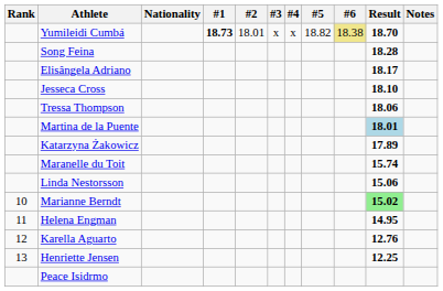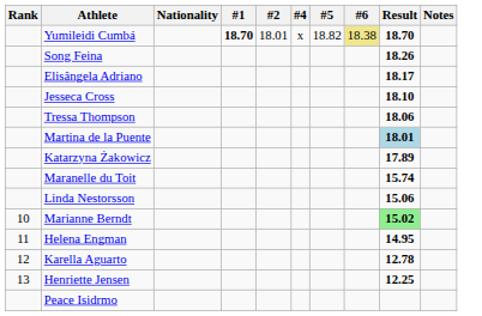 <table class="wikitable sortable" style="text-align:center">
 <tr>
 <th>Rank</th>
 <th>Athlete</th>
 <th>Nationality</th>
 <th>#1</th>
 <th>#2</th>
-<th>#3</th>
 <th>#4</th>
 <th>#5</th>
 <th>#6</th>
 <th>Result</th>
 <th>Notes</th>
 </tr>
 <tr>
 <td></td>
 <td align=left><a href='#'>Yumileidi Cumbá</a></td>
 <td align=left></td>
-<td><strong>18.73</strong></td>
+<td><strong>18.70</strong></td>
 <td>18.01</td>
-<td>x</td>
 <td>x</td>
 <td>18.82</td>
 <td style="background: khaki;">18.38</td>
 <td><strong>18.70</strong></td>
 <td></td>
 </tr>
 <tr>
 <td></td>
 <td align=left><a href='#'>Song Feina</a></td>
 <td align=left></td>
 <td></td>
 <td></td>
 <td></td>
 <td></td>
 <td></td>
-<td></td>
-<td><strong>18.28</strong></td>
+<td><strong>18.26</strong></td>
 <td></td>
 </tr>
 <tr>
 <td></td>
 <td align=left><a href='#'>Elisângela Adriano</a></td>
 <td align=left></td>
-<td></td>
 <td></td>
 <td></td>
 <td></td>
 <td></td>
 <td></td>
 <td><strong>18.17</strong></td>
 <td></td>
 </tr>
 <tr>
 <td></td>
 <td align=left><a href='#'>Jesseca Cross</a></td>
 <td align=left></td>
 <td></td>
 <td></td>
 <td></td>
 <td></td>
 <td></td>
-<td></td>
 <td><strong>18.10</strong></td>
 <td></td>
 </tr>
 <tr>
 <td></td>
 <td align=left><a href='#'>Tressa Thompson</a></td>
 <td align=left></td>
-<td></td>
 <td></td>
 <td></td>
 <td></td>
 <td></td>
 <td></td>
 <td><strong>18.06</strong></td>
 <td></td>
 </tr>
 <tr>
 <td></td>
 <td align=left><a href='#'>Martina de la Puente</a></td>
 <td align=left></td>
 <td></td>
 <td></td>
 <td></td>
 <td></td>
 <td></td>
-<td></td>
 <td style="background: lightblue;"><strong>18.01</strong></td>
 <td></td>
 </tr>
 <tr>
 <td></td>
 <td align=left><a href='#'>Katarzyna Żakowicz</a></td>
 <td align=left></td>
-<td></td>
 <td></td>
 <td></td>
 <td></td>
 <td></td>
 <td></td>
 <td><strong>17.89</strong></td>
 <td></td>
 </tr>
 <tr>
 <td></td>
 <td align=left><a href='#'>Maranelle du Toit</a></td>
 <td align=left></td>
 <td></td>
 <td></td>
 <td></td>
 <td></td>
 <td></td>
-<td></td>
 <td><strong>15.74</strong></td>
 <td></td>
 </tr>
 <tr>
 <td></td>
 <td align=left><a href='#'>Linda Nestorsson</a></td>
 <td align=left></td>
-<td></td>
 <td></td>
 <td></td>
 <td></td>
 <td></td>
 <td></td>
 <td><strong>15.06</strong></td>
 <td></td>
 </tr>
 <tr>
 <td>10</td>
 <td align=left><a href='#'>Marianne Berndt</a></td>
 <td align=left></td>
 <td></td>
 <td></td>
 <td></td>
 <td></td>
 <td></td>
-<td></td>
 <td style="background: lightgreen;"><strong>15.02</strong></td>
 <td></td>
 </tr>
 <tr>
 <td>11</td>
 <td align=left><a href='#'>Helena Engman</a></td>
 <td align=left></td>
-<td></td>
 <td></td>
 <td></td>
 <td></td>
 <td></td>
 <td></td>
 <td><strong>14.95</strong></td>
 <td></td>
 </tr>
 <tr>
 <td>12</td>
 <td align=left><a href='#'>Karella Aguarto</a></td>
 <td align=left></td>
 <td></td>
 <td></td>
 <td></td>
 <td></td>
 <td></td>
-<td></td>
-<td><strong>12.76</strong></td>
+<td><strong>12.78</strong></td>
 <td></td>
 </tr>
 <tr>
 <td>13</td>
 <td align=left><a href='#'>Henriette Jensen</a></td>
 <td align=left></td>
-<td></td>
 <td></td>
 <td></td>
 <td></td>
 <td></td>
 <td></td>
 <td><strong>12.25</strong></td>
 <td></td>
 </tr>
 <tr>
 <td></td>
 <td align=left><a href='#'>Peace Isidrmo</a></td>
 <td align=left></td>
 <td></td>
 <td></td>
 <td></td>
 <td></td>
 <td></td>
-<td></td>
 <td><strong></strong></td>
 <td></td>
 </tr>
 </table>
